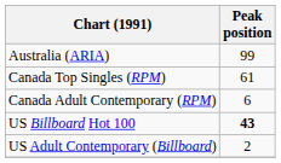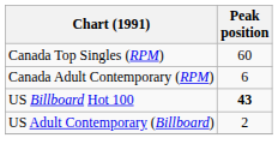 <table class="wikitable sortable">
 <tr>
 <th>Chart (1991)</th>
 <th>Peak<br>position</th>
 </tr>
 <tr>
-<td>Australia (<a href='#'>ARIA</a>)</td>
-<td style="text-align:center;">99</td>
-</tr>
-<tr>
 <td>Canada Top Singles (<em><a href='#'>RPM</a></em>)</td>
-<td style="text-align:center;">61</td>
+<td style="text-align:center;">60</td>
 </tr>
 <tr>
 <td>Canada Adult Contemporary (<em><a href='#'>RPM</a></em>)</td>
 <td style="text-align:center;">6</td>
 </tr>
 <tr>
 <td>US <em><a href='#'>Billboard</a></em> <a href='#'>Hot 100</a></td>
 <td style="text-align:center;"><strong>43</strong></td>
 </tr>
 <tr>
 <td>US <a href='#'>Adult Contemporary</a> (<em><a href='#'>Billboard</a></em>)</td>
 <td style="text-align:center;">2</td>
 </tr>
 <tr>
 </tr>
 </table>
